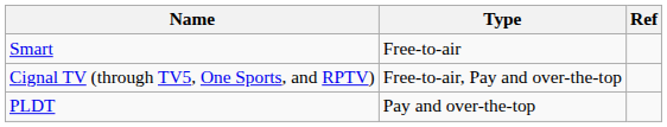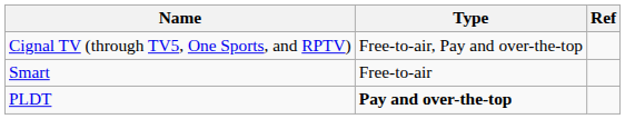 <table class="wikitable sortable">
 <tr>
 <th>Name</th>
 <th>Type</th>
 <th>Ref</th>
 </tr>
 <tr>
+<td><a href='#'>Cignal TV</a> (through <a href='#'>TV5</a>, <a href='#'>One Sports</a>, and <a href='#'>RPTV</a>)</td>
+<td>Free-to-air, Pay and over-the-top</td>
+<td></td>
+</tr>
+<tr>
 <td><a href='#'>Smart</a></td>
 <td>Free-to-air</td>
 <td></td>
 </tr>
 <tr>
-<td><a href='#'>Cignal TV</a> (through <a href='#'>TV5</a>, <a href='#'>One Sports</a>, and <a href='#'>RPTV</a>)</td>
-<td>Free-to-air, Pay and over-the-top</td>
-<td></td>
-</tr>
-<tr>
 <td><a href='#'>PLDT</a></td>
-<td>Pay and over-the-top</td>
+<td><strong>Pay and over-the-top</strong></td>
 <td></td>
 </tr>
 </table>
